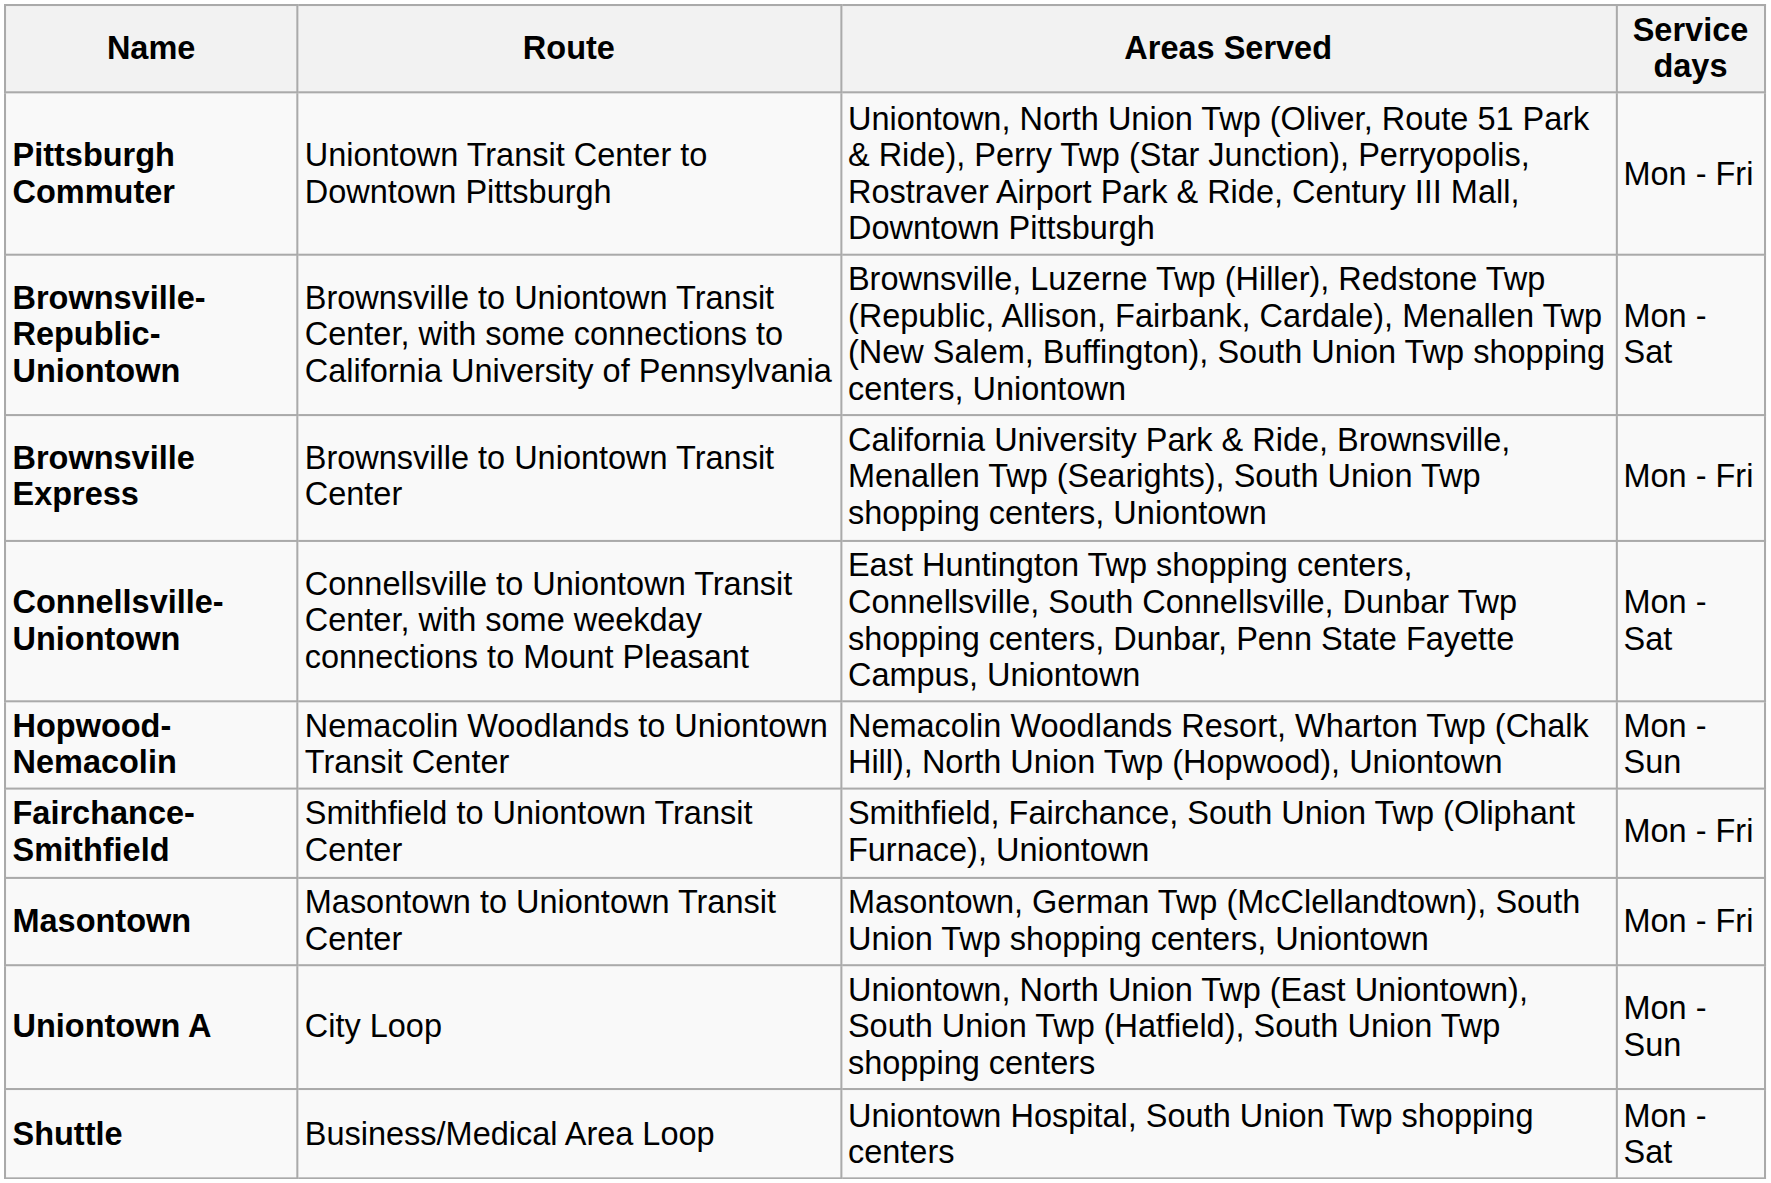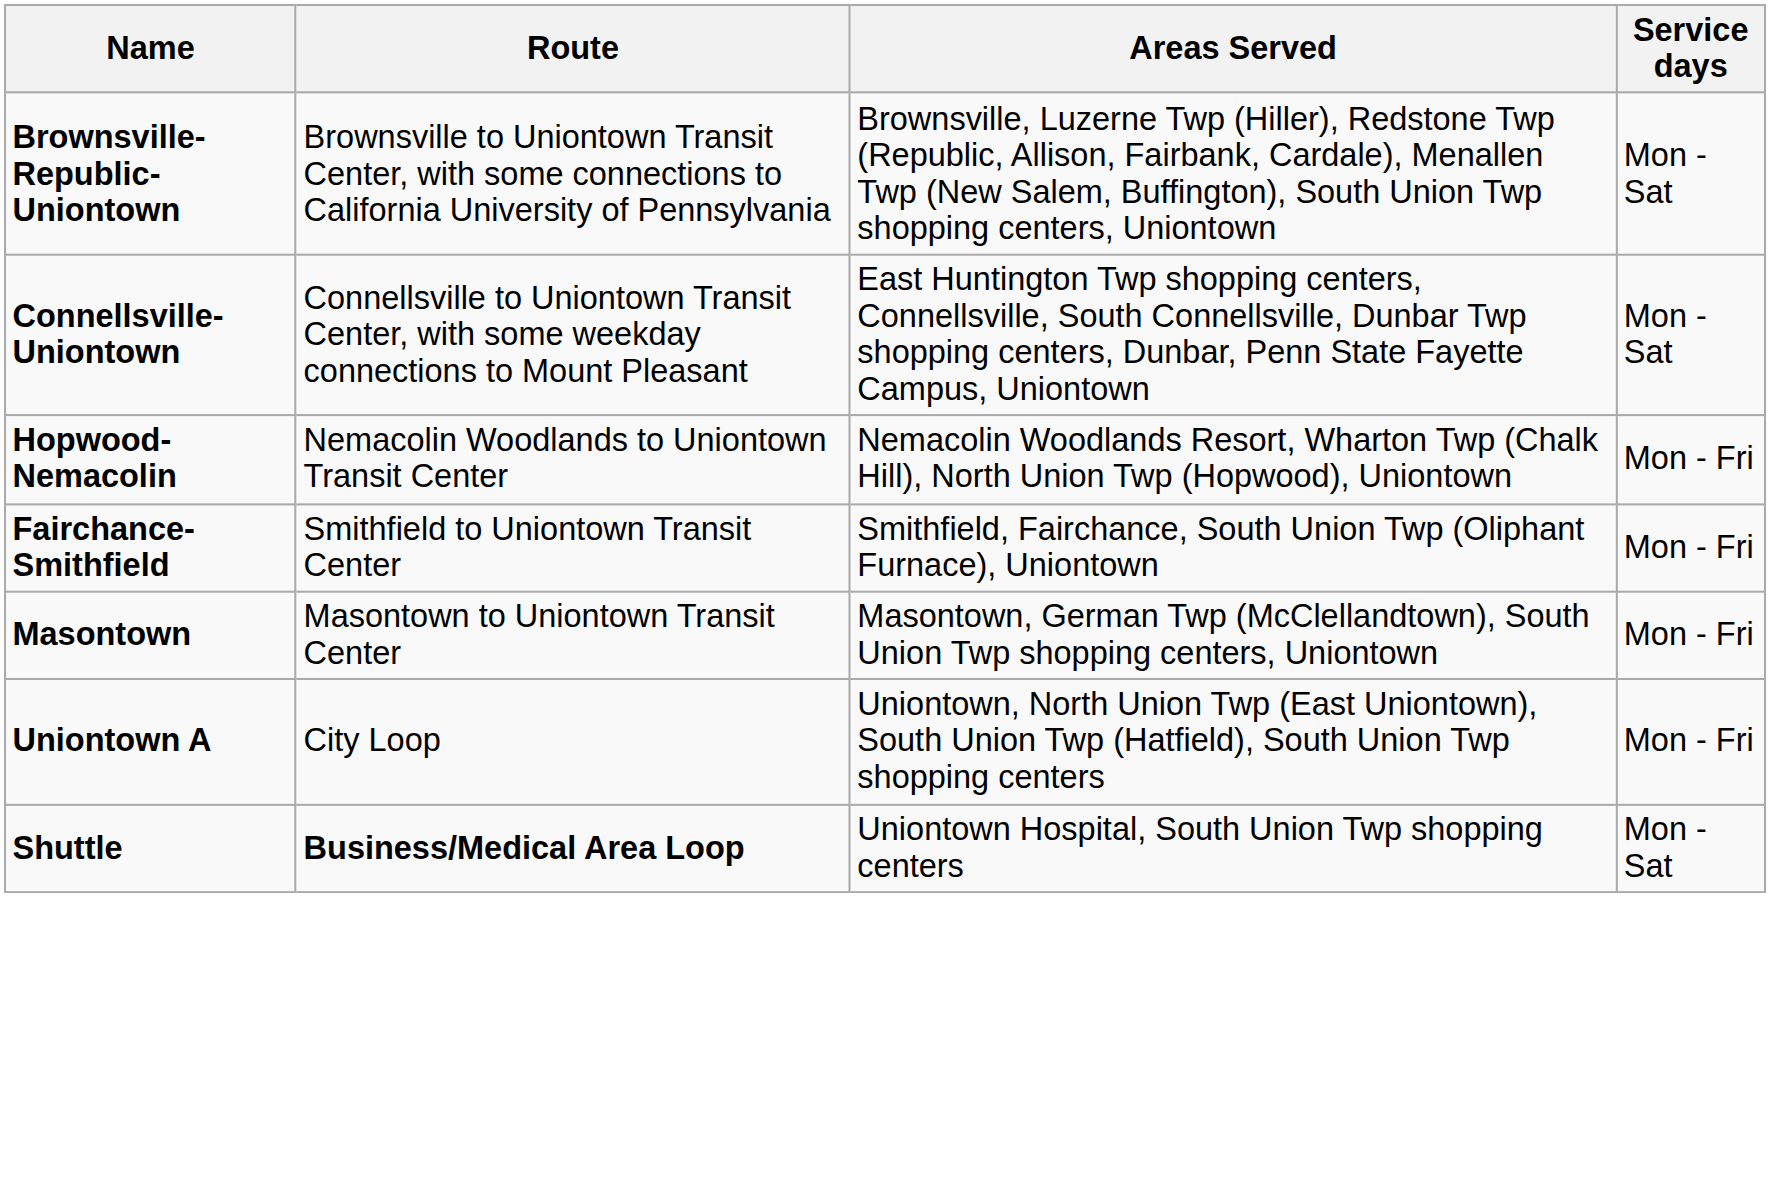 <table class="wikitable">
 <tr>
 <th>Name</th>
 <th>Route</th>
 <th>Areas Served</th>
 <th>Service days</th>
 </tr>
 <tr>
-<td><strong>Pittsburgh Commuter</strong></td>
-<td>Uniontown Transit Center to Downtown Pittsburgh</td>
-<td>Uniontown, North Union Twp (Oliver, Route 51 Park & Ride), Perry Twp (Star Junction), Perryopolis, Rostraver Airport Park & Ride, Century III Mall, Downtown Pittsburgh</td>
-<td>Mon - Fri</td>
-</tr>
-<tr>
 <td><strong>Brownsville-Republic-Uniontown</strong></td>
 <td>Brownsville to Uniontown Transit Center, with some connections to California University of Pennsylvania</td>
 <td>Brownsville, Luzerne Twp (Hiller), Redstone Twp (Republic, Allison, Fairbank, Cardale), Menallen Twp (New Salem, Buffington), South Union Twp shopping centers, Uniontown</td>
 <td>Mon - Sat</td>
-</tr>
-<tr>
-<td><strong>Brownsville Express</strong></td>
-<td>Brownsville to Uniontown Transit Center</td>
-<td>California University Park & Ride, Brownsville, Menallen Twp (Searights), South Union Twp shopping centers, Uniontown</td>
-<td>Mon - Fri</td>
 </tr>
 <tr>
 <td><strong>Connellsville-Uniontown</strong></td>
 <td>Connellsville to Uniontown Transit Center, with some weekday connections to Mount Pleasant</td>
 <td>East Huntington Twp shopping centers, Connellsville, South Connellsville, Dunbar Twp shopping centers, Dunbar, Penn State Fayette Campus, Uniontown</td>
 <td>Mon - Sat</td>
 </tr>
 <tr>
 <td><strong>Hopwood-Nemacolin</strong></td>
 <td>Nemacolin Woodlands to Uniontown Transit Center</td>
 <td>Nemacolin Woodlands Resort, Wharton Twp (Chalk Hill), North Union Twp (Hopwood), Uniontown</td>
-<td>Mon - Sun</td>
+<td>Mon - Fri</td>
 </tr>
 <tr>
 <td><strong>Fairchance-Smithfield</strong></td>
 <td>Smithfield to Uniontown Transit Center</td>
 <td>Smithfield, Fairchance, South Union Twp (Oliphant Furnace), Uniontown</td>
 <td>Mon - Fri</td>
 </tr>
 <tr>
 <td><strong>Masontown</strong></td>
 <td>Masontown to Uniontown Transit Center</td>
 <td>Masontown, German Twp (McClellandtown), South Union Twp shopping centers,   Uniontown</td>
 <td>Mon - Fri</td>
 </tr>
 <tr>
 <td><strong>Uniontown A</strong></td>
 <td>City Loop</td>
 <td>Uniontown, North Union Twp (East Uniontown), South Union Twp (Hatfield), South Union Twp shopping centers</td>
-<td>Mon - Sun</td>
+<td>Mon - Fri</td>
 </tr>
 <tr>
 <td><strong>Shuttle</strong></td>
-<td>Business/Medical Area Loop</td>
+<td><strong>Business/Medical Area Loop</strong></td>
 <td>Uniontown Hospital, South Union Twp shopping centers</td>
 <td>Mon - Sat</td>
 </tr>
 </table>
